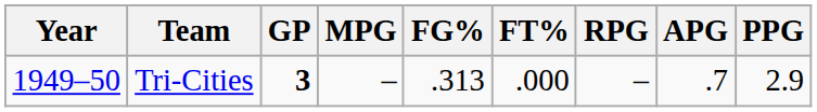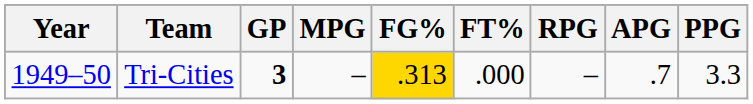 <table class="wikitable sortable" style="font-size:95%; text-align:right;">
 <tr>
 <th>Year</th>
 <th>Team</th>
 <th>GP</th>
 <th>MPG</th>
 <th>FG%</th>
 <th>FT%</th>
 <th>RPG</th>
 <th>APG</th>
 <th>PPG</th>
 </tr>
 <tr>
 <td style="text-align:left;"><a href='#'>1949–50</a></td>
 <td style="text-align:left;"><a href='#'>Tri-Cities</a></td>
 <td><strong>3</strong></td>
 <td>–</td>
-<td>.313</td>
+<td style="background: gold;">.313</td>
 <td>.000</td>
 <td>–</td>
 <td>.7</td>
-<td>2.9</td>
+<td>3.3</td>
 </tr>
 </table>
